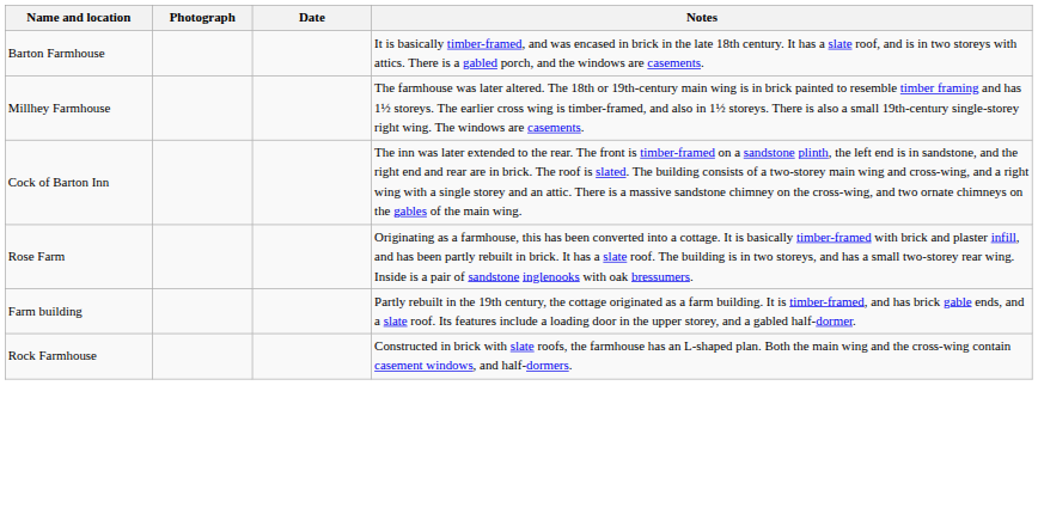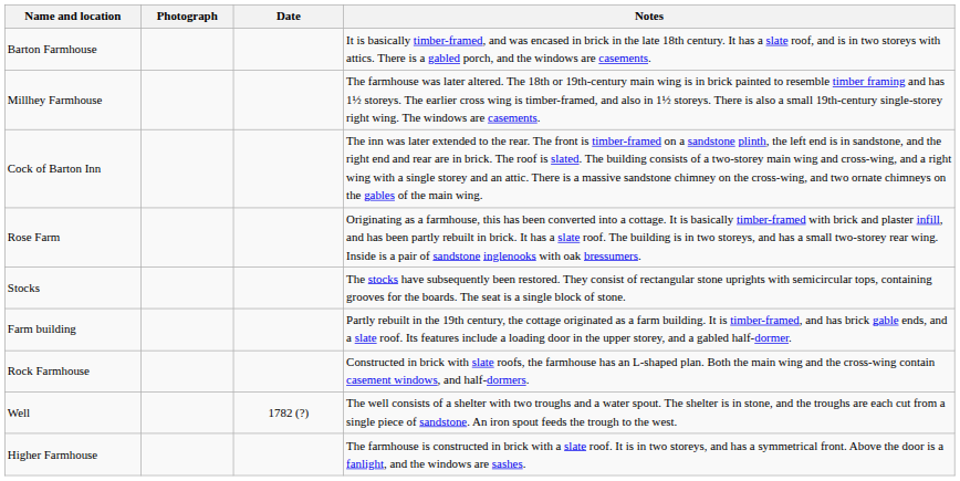 <table class="wikitable sortable plainrowheaders" style="width:100%;border:0px;text-align:left;line-height:150%;">
 <tr>
 <th scope="col" style="width:150px">Name and location</th>
 <th scope="col" style="width:100px" class="unsortable">Photograph</th>
 <th scope="col" style="width:120px">Date</th>
 <th scope="col" style="width:700px" class="unsortable">Notes</th>
 </tr>
 <tr>
 <td>Barton Farmhouse<br><small></small></td>
 <td></td>
 <td align="center"></td>
 <td>It is basically <a href='#'>timber-framed</a>, and was encased in brick in the late 18th century. It has a <a href='#'>slate</a> roof, and is in two storeys with attics. There is a <a href='#'>gabled</a> porch, and the windows are <a href='#'>casements</a>.</td>
 </tr>
 <tr>
 <td>Millhey Farmhouse<br><small></small></td>
 <td></td>
 <td align="center"></td>
 <td>The farmhouse was later altered. The 18th or 19th-century main wing is in brick painted to resemble <a href='#'>timber framing</a> and has 1½ storeys. The earlier cross wing is timber-framed, and also in 1½ storeys. There is also a small 19th-century single-storey right wing. The windows are <a href='#'>casements</a>.</td>
 </tr>
 <tr>
 <td>Cock of Barton Inn<br><small></small></td>
 <td></td>
 <td align="center"></td>
 <td>The inn was later extended to the rear. The front is <a href='#'>timber-framed</a> on a <a href='#'>sandstone</a> <a href='#'>plinth</a>, the left end is in sandstone, and the right end and rear are in brick. The roof is <a href='#'>slated</a>. The building consists of a two-storey main wing and cross-wing, and a right wing with a single storey and an attic. There is a massive sandstone chimney on the cross-wing, and two ornate chimneys on the <a href='#'>gables</a> of the main wing.</td>
 </tr>
 <tr>
 <td>Rose Farm<br><small></small></td>
 <td></td>
 <td align="center"></td>
 <td>Originating as a farmhouse, this has been converted into a cottage. It is basically <a href='#'>timber-framed</a> with brick and plaster <a href='#'>infill</a>, and has been partly rebuilt in brick. It has a <a href='#'>slate</a> roof. The building is in two storeys, and has a small two-storey rear wing. Inside is a pair of <a href='#'>sandstone</a> <a href='#'>inglenooks</a> with oak <a href='#'>bressumers</a>.</td>
 </tr>
 <tr>
+<td>Stocks<br><small></small></td>
+<td></td>
+<td align="center"></td>
+<td>The <a href='#'>stocks</a> have subsequently been restored. They consist of rectangular stone uprights with semicircular tops, containing grooves for the boards. The seat is a single block of stone.</td>
+</tr>
+<tr>
 <td>Farm building<br><small></small></td>
 <td></td>
 <td align="center"></td>
 <td>Partly rebuilt in the 19th century, the cottage originated as a farm building. It is <a href='#'>timber-framed</a>, and has brick <a href='#'>gable</a> ends, and a <a href='#'>slate</a> roof. Its features include a loading door in the upper storey, and a gabled half-<a href='#'>dormer</a>.</td>
 </tr>
 <tr>
 <td>Rock Farmhouse<br><small></small></td>
 <td></td>
 <td align="center"></td>
 <td>Constructed in brick with <a href='#'>slate</a> roofs, the farmhouse has an L-shaped plan. Both the main wing and the cross-wing contain <a href='#'>casement windows</a>, and half-<a href='#'>dormers</a>.</td>
 </tr>
 <tr>
+<td>Well<br><small></small></td>
+<td></td>
+<td align="center">1782 (?)</td>
+<td>The well consists of a shelter with two troughs and a water spout. The shelter is in stone, and the troughs are each cut from a single piece of <a href='#'>sandstone</a>. An iron spout feeds the trough to the west.</td>
+</tr>
+<tr>
+<td>Higher Farmhouse<br><small></small></td>
+<td></td>
+<td align="center"></td>
+<td>The farmhouse is constructed in brick with a <a href='#'>slate</a> roof. It is in two storeys, and has a symmetrical front. Above the door is a <a href='#'>fanlight</a>, and the windows are <a href='#'>sashes</a>.</td>
+</tr>
+<tr>
 </tr>
 </table>
